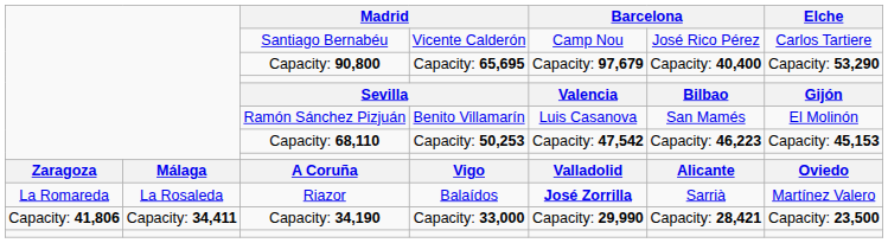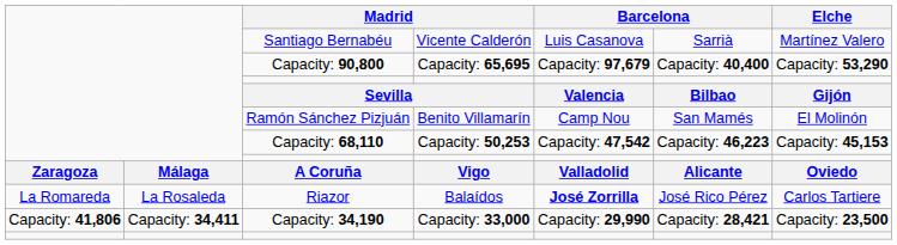 <table class="wikitable" style="text-align:center">
 <tr>
 <td rowspan="8" colspan="2"><br></td>
 <th colspan="2"><a href='#'>Madrid</a></th>
 <th colspan="2"><a href='#'>Barcelona</a></th>
 <th><a href='#'>Elche</a></th>
 </tr>
 <tr>
 <td><a href='#'>Santiago Bernabéu</a></td>
 <td><a href='#'>Vicente Calderón</a></td>
-<td><a href='#'>Camp Nou</a></td>
-<td><a href='#'>José Rico Pérez</a></td>
-<td><a href='#'>Carlos Tartiere</a></td>
+<td><a href='#'>Luis Casanova</a></td>
+<td><a href='#'>Sarrià</a></td>
+<td><a href='#'>Martínez Valero</a></td>
 </tr>
 <tr>
 <td>Capacity: <strong>90,800</strong></td>
 <td>Capacity: <strong>65,695</strong></td>
 <td>Capacity: <strong>97,679</strong></td>
 <td>Capacity: <strong>40,400</strong></td>
 <td>Capacity: <strong>53,290</strong></td>
 </tr>
 <tr>
 <td></td>
 <td></td>
 <td></td>
 <td></td>
 <td></td>
 </tr>
 <tr>
 <th colspan="2"><a href='#'>Sevilla</a></th>
 <th><a href='#'>Valencia</a></th>
 <th><a href='#'>Bilbao</a></th>
 <th><a href='#'>Gijón</a></th>
 </tr>
 <tr>
 <td><a href='#'>Ramón Sánchez Pizjuán</a></td>
 <td><a href='#'>Benito Villamarín</a></td>
-<td><a href='#'>Luis Casanova</a></td>
+<td><a href='#'>Camp Nou</a></td>
 <td><a href='#'>San Mamés</a></td>
 <td><a href='#'>El Molinón</a></td>
 </tr>
 <tr>
 <td>Capacity: <strong>68,110</strong></td>
 <td>Capacity: <strong>50,253</strong></td>
 <td>Capacity: <strong>47,542</strong></td>
 <td>Capacity: <strong>46,223</strong></td>
 <td>Capacity: <strong>45,153</strong></td>
 </tr>
 <tr>
 <td></td>
 <td></td>
 <td></td>
 <td></td>
 <td></td>
 </tr>
 <tr>
 <th><a href='#'>Zaragoza</a></th>
 <th><a href='#'>Málaga</a></th>
 <th><a href='#'>A Coruña</a></th>
 <th><a href='#'>Vigo</a></th>
 <th><a href='#'>Valladolid</a></th>
 <th><a href='#'>Alicante</a></th>
 <th><a href='#'>Oviedo</a></th>
 </tr>
 <tr>
 <td><a href='#'>La Romareda</a></td>
 <td><a href='#'>La Rosaleda</a></td>
 <td><a href='#'>Riazor</a></td>
 <td><a href='#'>Balaídos</a></td>
 <td><strong><a href='#'>José Zorrilla</a></strong></td>
-<td><a href='#'>Sarrià</a></td>
-<td><a href='#'>Martínez Valero</a></td>
+<td><a href='#'>José Rico Pérez</a></td>
+<td><a href='#'>Carlos Tartiere</a></td>
 </tr>
 <tr>
 <td>Capacity: <strong>41,806</strong></td>
 <td>Capacity: <strong>34,411</strong></td>
 <td>Capacity: <strong>34,190</strong></td>
 <td>Capacity: <strong>33,000</strong></td>
 <td>Capacity: <strong>29,990</strong></td>
 <td>Capacity: <strong>28,421</strong></td>
 <td>Capacity: <strong>23,500</strong></td>
 </tr>
 <tr>
 <td></td>
 <td></td>
 <td></td>
 <td></td>
 <td></td>
 <td></td>
 <td></td>
 </tr>
 </table>
